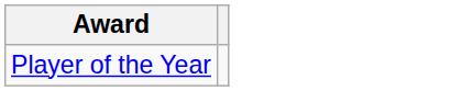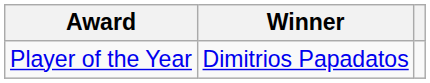 <table class="wikitable">
 <tr>
 <th>Award</th>
+<th>Winner</th>
 <th></th>
 </tr>
 <tr>
 <td><a href='#'>Player of the Year</a></td>
+<td> <a href='#'>Dimitrios Papadatos</a></td>
 <td></td>
 </tr>
 </table>
